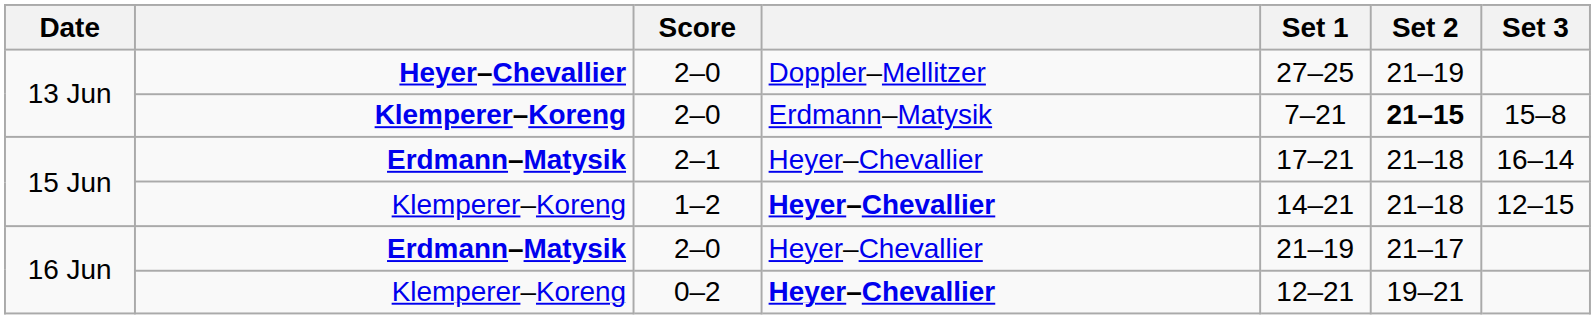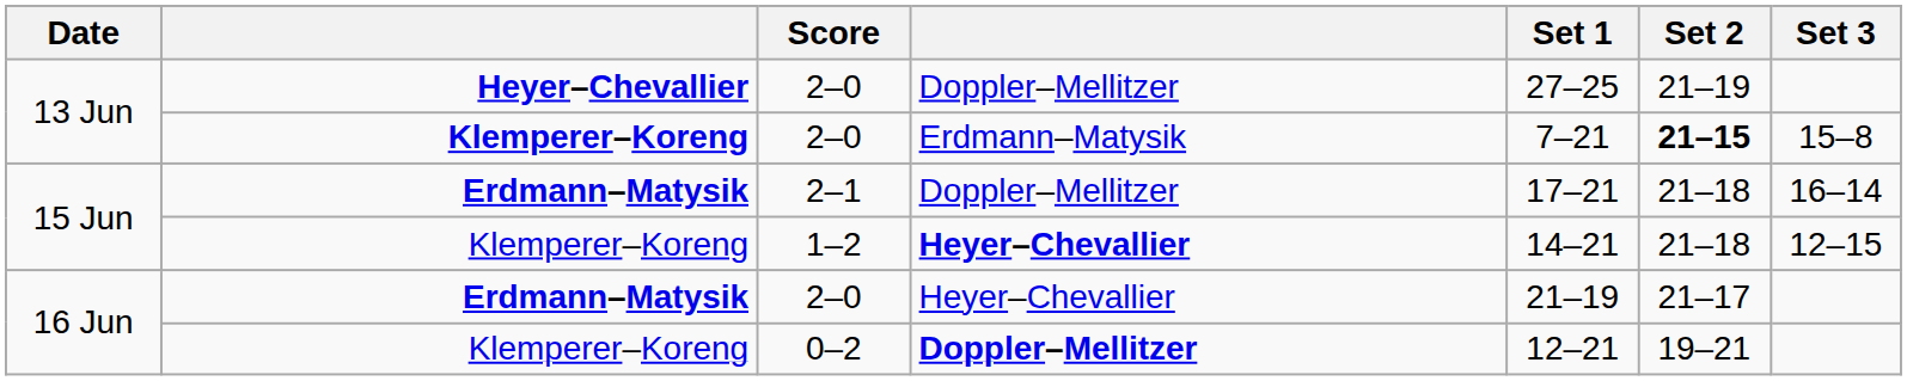 <table class="wikitable" style="text-align: center; font-size:90% ">
 <tr>
 <th width="60">Date</th>
 <th align="right" width="250"></th>
 <th width="60">Score</th>
 <th align="left" width="250"></th>
 <th width="50">Set 1</th>
 <th width="50">Set 2</th>
 <th width="50">Set 3</th>
 </tr>
 <tr>
 <td rowspan=2>13 Jun</td>
 <td align=right><strong><a href='#'>Heyer</a>–<a href='#'>Chevallier</a> </strong></td>
 <td align=center>2–0</td>
 <td align=left> <a href='#'>Doppler</a>–<a href='#'>Mellitzer</a></td>
 <td>27–25</td>
 <td>21–19</td>
 <td></td>
 </tr>
 <tr>
 <td align=right><strong><a href='#'>Klemperer</a>–<a href='#'>Koreng</a> </strong></td>
 <td align=center>2–0</td>
 <td align=left> <a href='#'>Erdmann</a>–<a href='#'>Matysik</a></td>
 <td>7–21</td>
 <td><strong>21–15</strong></td>
 <td>15–8</td>
 </tr>
 <tr>
 <td rowspan=2>15 Jun</td>
 <td align=right><strong><a href='#'>Erdmann</a>–<a href='#'>Matysik</a> </strong></td>
 <td align=center>2–1</td>
-<td align=left> <a href='#'>Heyer</a>–<a href='#'>Chevallier</a></td>
+<td align=left> <a href='#'>Doppler</a>–<a href='#'>Mellitzer</a></td>
 <td>17–21</td>
 <td>21–18</td>
 <td>16–14</td>
 </tr>
 <tr>
 <td align=right><a href='#'>Klemperer</a>–<a href='#'>Koreng</a> </td>
 <td align=center>1–2</td>
 <td align=left> <strong><a href='#'>Heyer</a>–<a href='#'>Chevallier</a></strong></td>
 <td>14–21</td>
 <td>21–18</td>
 <td>12–15</td>
 </tr>
 <tr>
 <td rowspan=2>16 Jun</td>
 <td align=right><strong><a href='#'>Erdmann</a>–<a href='#'>Matysik</a> </strong></td>
 <td align=center>2–0</td>
 <td align=left> <a href='#'>Heyer</a>–<a href='#'>Chevallier</a></td>
 <td>21–19</td>
 <td>21–17</td>
 <td></td>
 </tr>
 <tr>
 <td align=right><a href='#'>Klemperer</a>–<a href='#'>Koreng</a> </td>
 <td align=center>0–2</td>
-<td align=left> <strong><a href='#'>Heyer</a>–<a href='#'>Chevallier</a></strong></td>
+<td align=left><strong> <a href='#'>Doppler</a>–<a href='#'>Mellitzer</a></strong></td>
 <td>12–21</td>
 <td>19–21</td>
 <td></td>
 </tr>
 </table>
